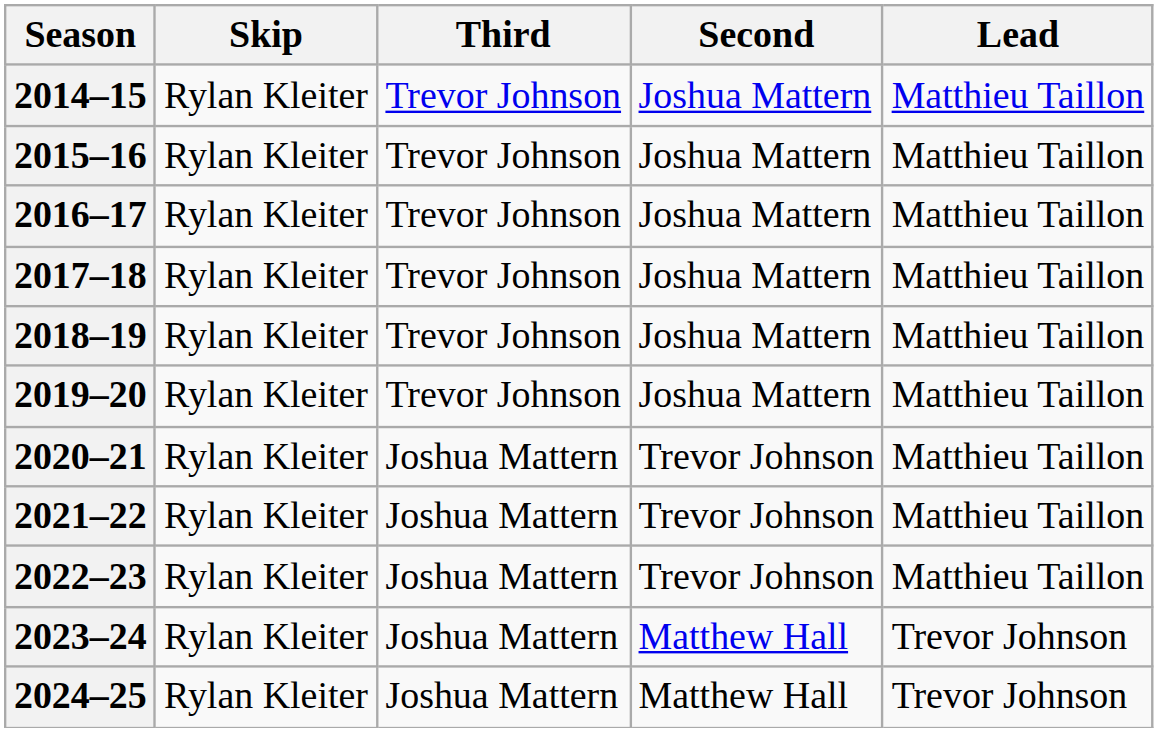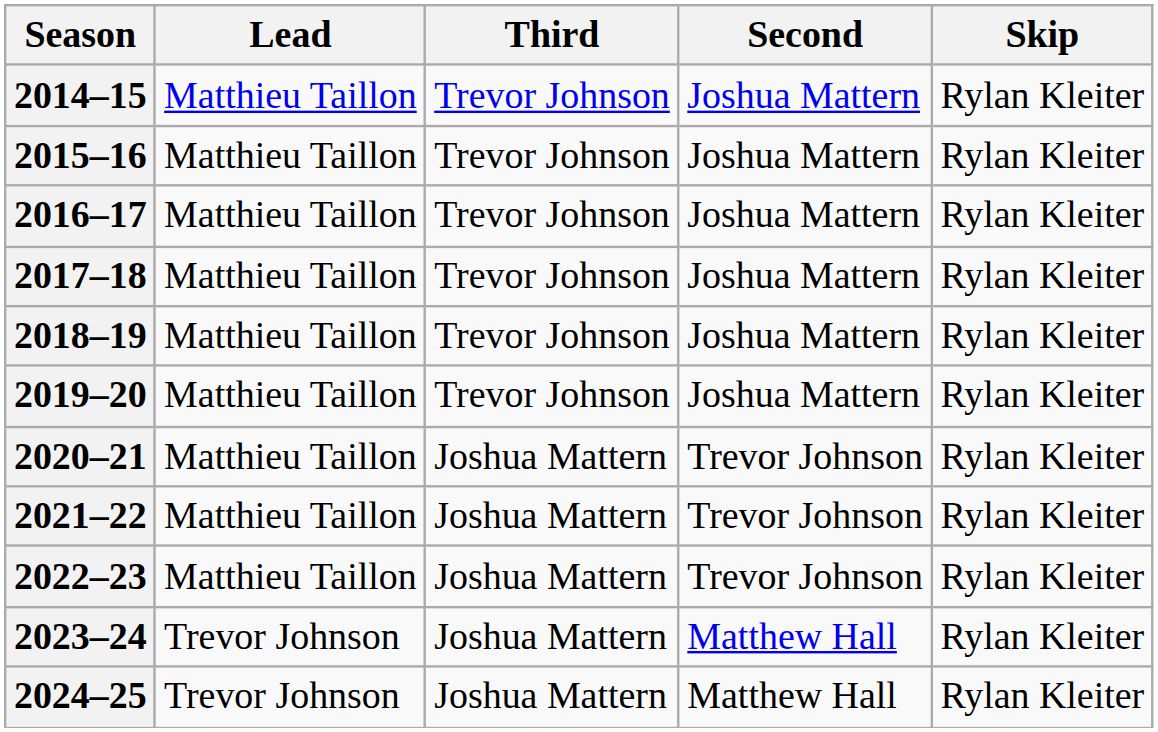 <table class="wikitable">
 <tr>
 <th scope="col">Season</th>
-<th scope="col">Skip</th>
+<th scope="col">Lead</th>
 <th scope="col">Third</th>
 <th scope="col">Second</th>
-<th scope="col">Lead</th>
+<th scope="col">Skip</th>
 </tr>
 <tr>
 <th scope="row">2014–15</th>
-<td>Rylan Kleiter</td>
+<td><a href='#'>Matthieu Taillon</a></td>
 <td><a href='#'>Trevor Johnson</a></td>
 <td><a href='#'>Joshua Mattern</a></td>
-<td><a href='#'>Matthieu Taillon</a></td>
+<td>Rylan Kleiter</td>
 </tr>
 <tr>
 <th scope="row">2015–16</th>
-<td>Rylan Kleiter</td>
+<td>Matthieu Taillon</td>
 <td>Trevor Johnson</td>
 <td>Joshua Mattern</td>
-<td>Matthieu Taillon</td>
+<td>Rylan Kleiter</td>
 </tr>
 <tr>
 <th scope="row">2016–17</th>
-<td>Rylan Kleiter</td>
+<td>Matthieu Taillon</td>
 <td>Trevor Johnson</td>
 <td>Joshua Mattern</td>
-<td>Matthieu Taillon</td>
+<td>Rylan Kleiter</td>
 </tr>
 <tr>
 <th scope="row">2017–18</th>
-<td>Rylan Kleiter</td>
+<td>Matthieu Taillon</td>
 <td>Trevor Johnson</td>
 <td>Joshua Mattern</td>
-<td>Matthieu Taillon</td>
+<td>Rylan Kleiter</td>
 </tr>
 <tr>
 <th scope="row">2018–19</th>
-<td>Rylan Kleiter</td>
+<td>Matthieu Taillon</td>
 <td>Trevor Johnson</td>
 <td>Joshua Mattern</td>
-<td>Matthieu Taillon</td>
+<td>Rylan Kleiter</td>
 </tr>
 <tr>
 <th scope="row">2019–20</th>
-<td>Rylan Kleiter</td>
+<td>Matthieu Taillon</td>
 <td>Trevor Johnson</td>
 <td>Joshua Mattern</td>
-<td>Matthieu Taillon</td>
+<td>Rylan Kleiter</td>
 </tr>
 <tr>
 <th scope="row">2020–21</th>
-<td>Rylan Kleiter</td>
+<td>Matthieu Taillon</td>
 <td>Joshua Mattern</td>
 <td>Trevor Johnson</td>
-<td>Matthieu Taillon</td>
+<td>Rylan Kleiter</td>
 </tr>
 <tr>
 <th scope="row">2021–22</th>
-<td>Rylan Kleiter</td>
+<td>Matthieu Taillon</td>
 <td>Joshua Mattern</td>
 <td>Trevor Johnson</td>
-<td>Matthieu Taillon</td>
+<td>Rylan Kleiter</td>
 </tr>
 <tr>
 <th scope="row">2022–23</th>
-<td>Rylan Kleiter</td>
+<td>Matthieu Taillon</td>
 <td>Joshua Mattern</td>
 <td>Trevor Johnson</td>
-<td>Matthieu Taillon</td>
+<td>Rylan Kleiter</td>
 </tr>
 <tr>
 <th scope="row">2023–24</th>
-<td>Rylan Kleiter</td>
+<td>Trevor Johnson</td>
 <td>Joshua Mattern</td>
 <td><a href='#'>Matthew Hall</a></td>
-<td>Trevor Johnson</td>
+<td>Rylan Kleiter</td>
 </tr>
 <tr>
 <th scope="row">2024–25</th>
-<td>Rylan Kleiter</td>
+<td>Trevor Johnson</td>
 <td>Joshua Mattern</td>
 <td>Matthew Hall</td>
-<td>Trevor Johnson</td>
+<td>Rylan Kleiter</td>
 </tr>
 </table>
